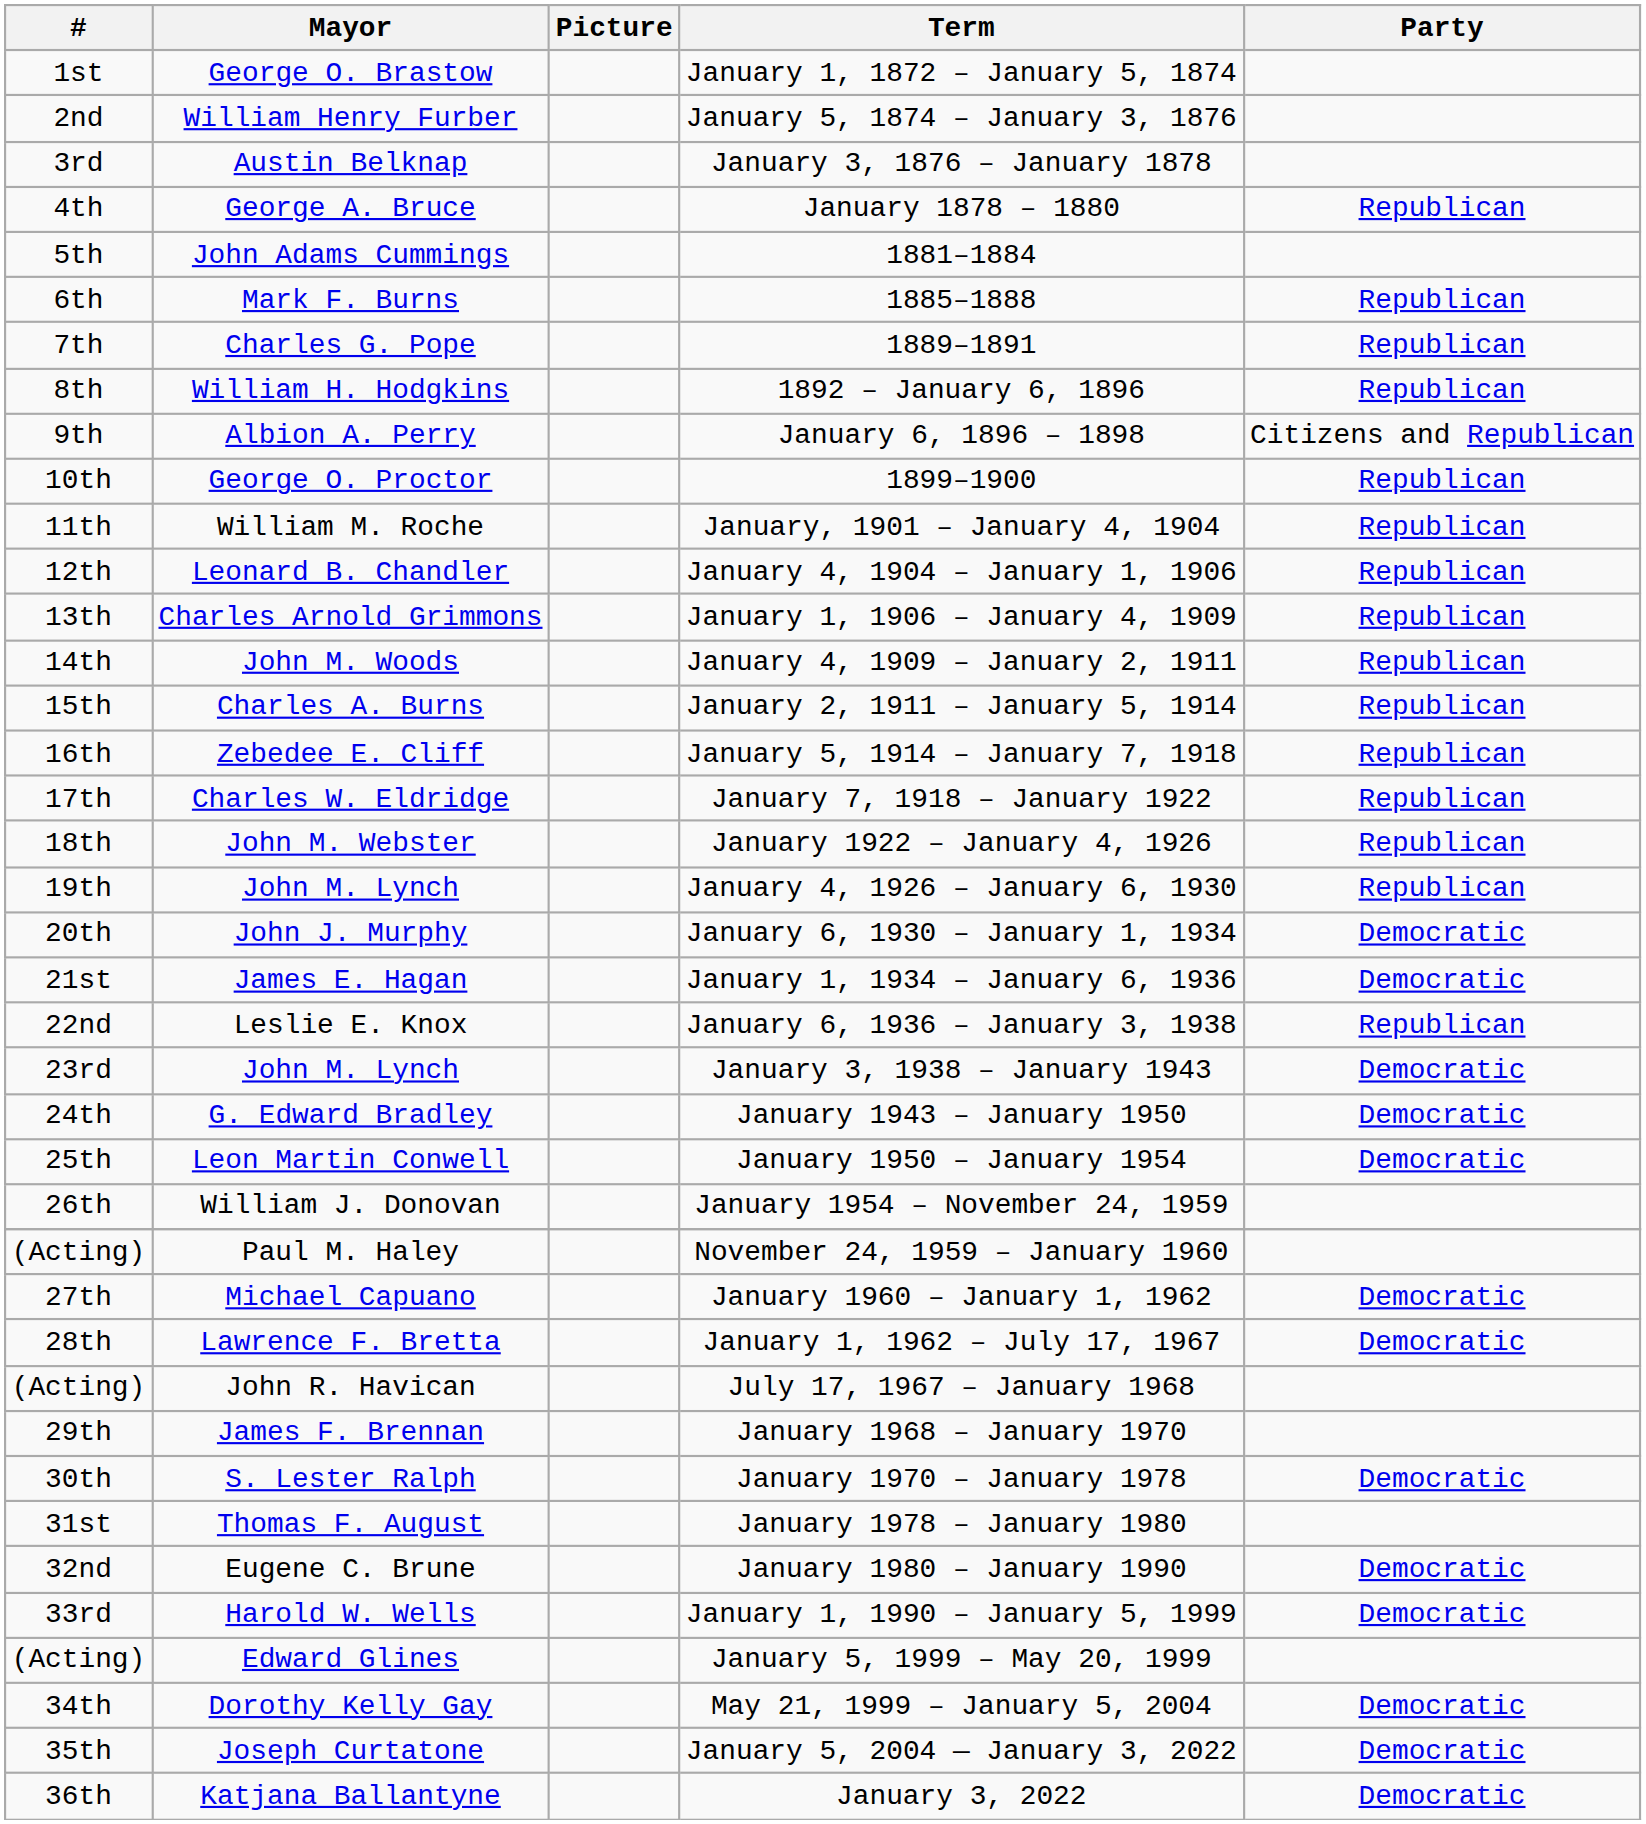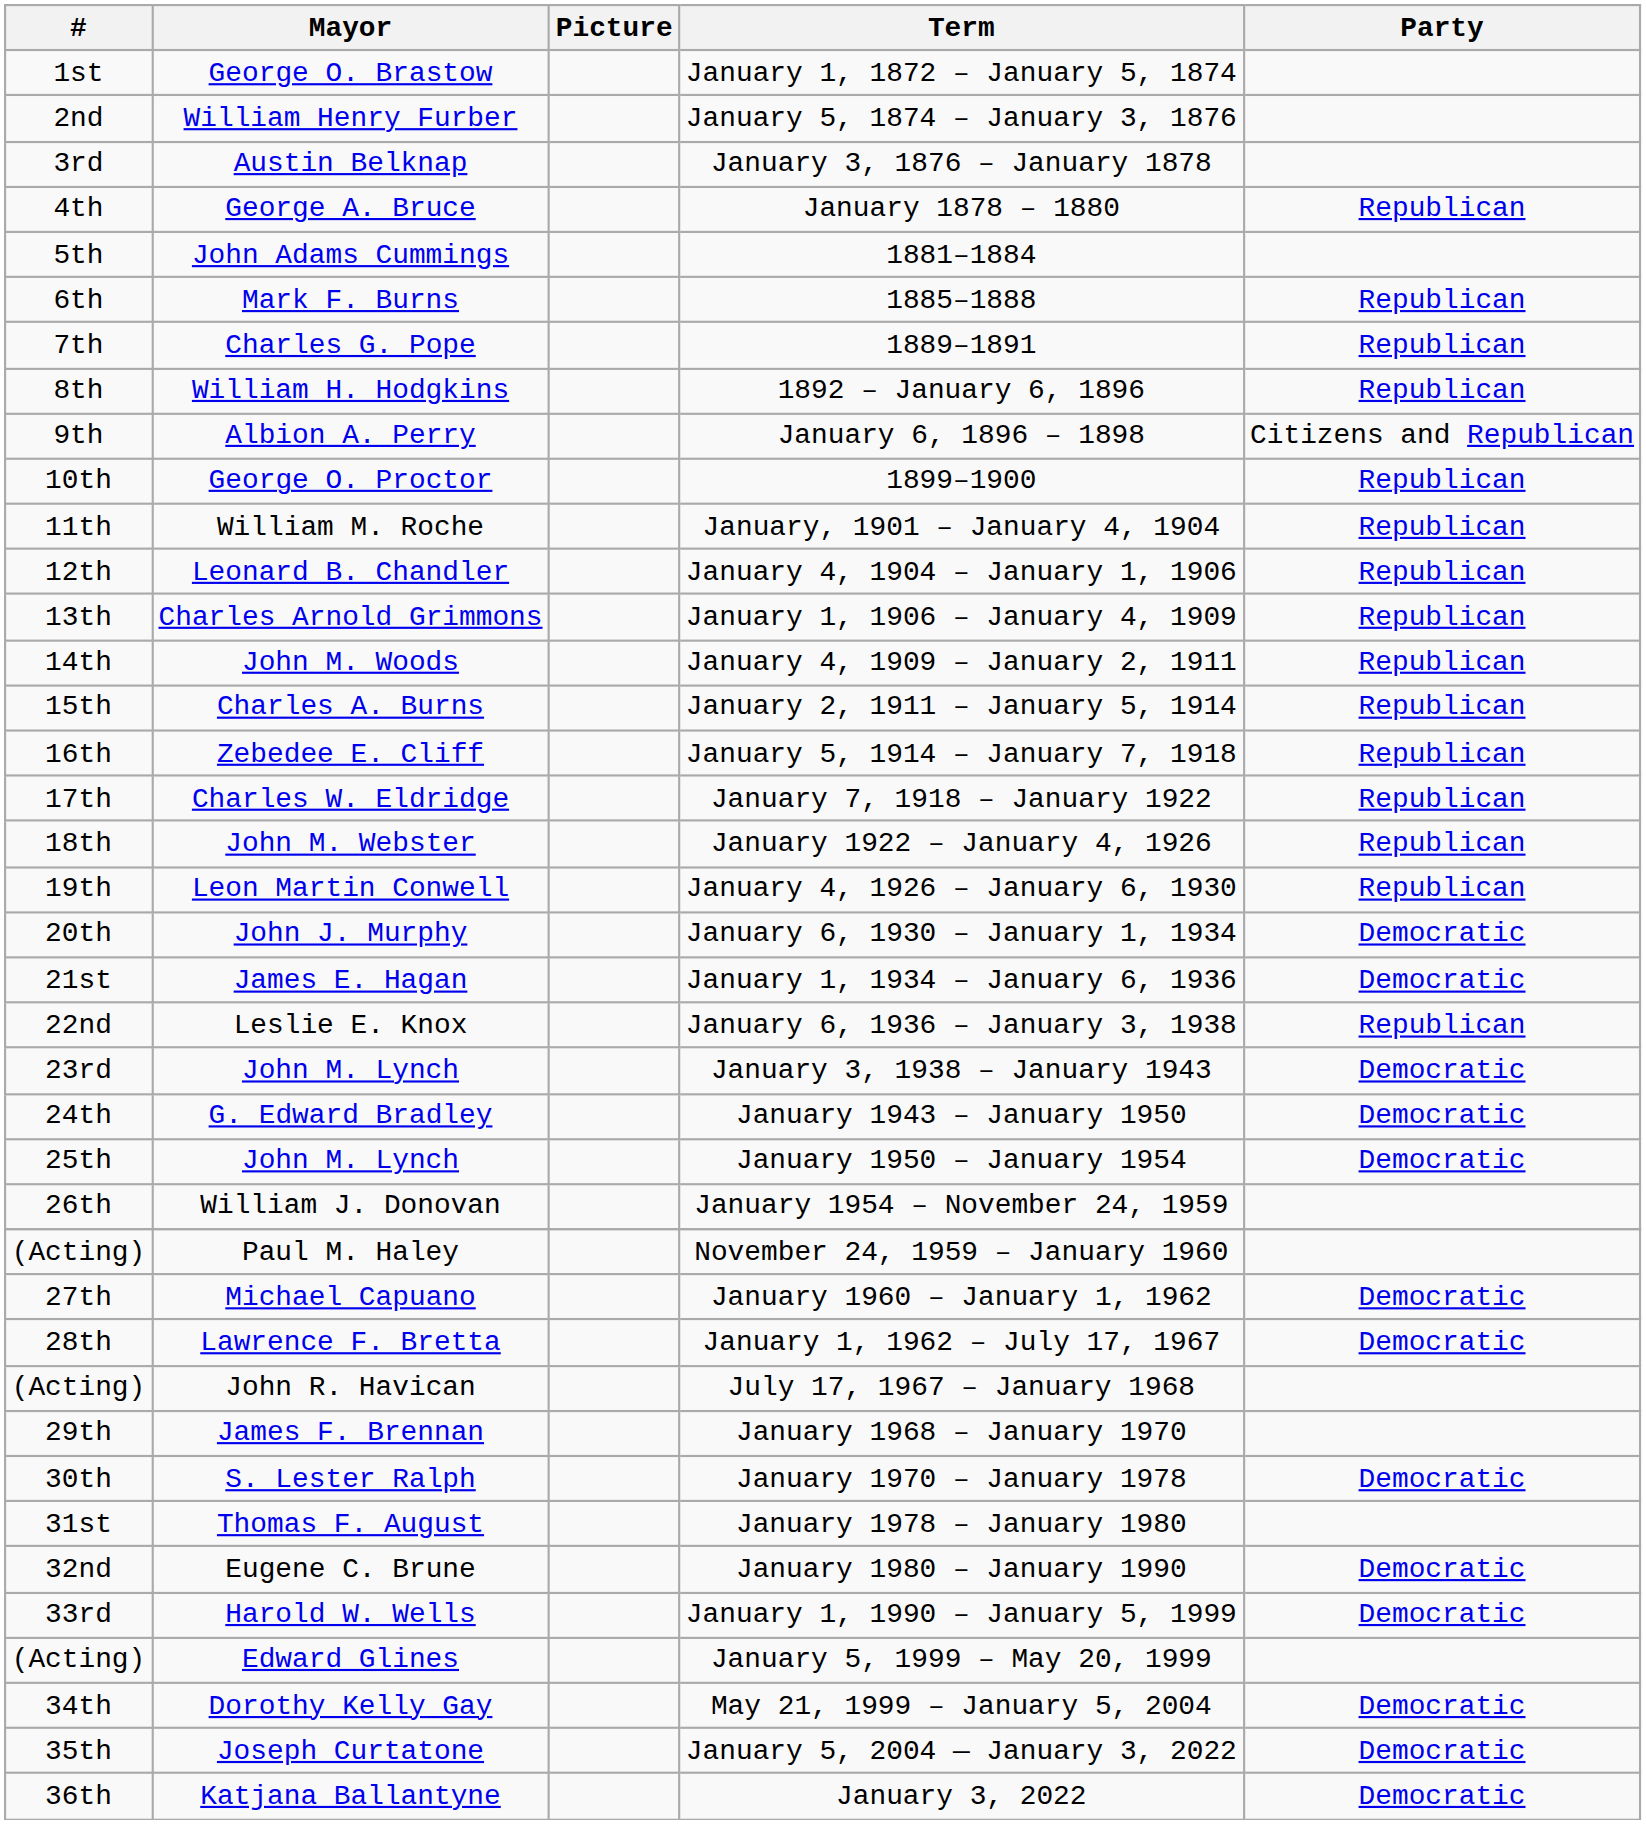 <table class=wikitable style="text-align:center">
 <tr>
 <th>#</th>
 <th>Mayor</th>
 <th>Picture</th>
 <th>Term</th>
 <th>Party</th>
 </tr>
 <tr>
 <td>1st</td>
 <td><a href='#'>George O. Brastow</a></td>
 <td></td>
 <td>January 1, 1872 – January 5, 1874</td>
 <td></td>
 </tr>
 <tr>
 <td>2nd</td>
 <td><a href='#'>William Henry Furber</a></td>
 <td></td>
 <td>January 5, 1874 – January 3, 1876</td>
 <td></td>
 </tr>
 <tr>
 <td>3rd</td>
 <td><a href='#'>Austin Belknap</a></td>
 <td></td>
 <td>January 3, 1876 – January 1878</td>
 <td></td>
 </tr>
 <tr>
 <td>4th</td>
 <td><a href='#'>George A. Bruce</a></td>
 <td></td>
 <td>January 1878 – 1880</td>
 <td><a href='#'>Republican</a></td>
 </tr>
 <tr>
 <td>5th</td>
 <td><a href='#'>John Adams Cummings</a></td>
 <td></td>
 <td>1881–1884</td>
 <td></td>
 </tr>
 <tr>
 <td>6th</td>
 <td><a href='#'>Mark F. Burns</a></td>
 <td></td>
 <td>1885–1888</td>
 <td><a href='#'>Republican</a></td>
 </tr>
 <tr>
 <td>7th</td>
 <td><a href='#'>Charles G. Pope</a></td>
 <td></td>
 <td>1889–1891</td>
 <td><a href='#'>Republican</a></td>
 </tr>
 <tr>
 <td>8th</td>
 <td><a href='#'>William H. Hodgkins</a></td>
 <td></td>
 <td>1892 – January 6, 1896</td>
 <td><a href='#'>Republican</a></td>
 </tr>
 <tr>
 <td>9th</td>
 <td><a href='#'>Albion A. Perry</a></td>
 <td></td>
 <td>January 6, 1896 – 1898</td>
 <td>Citizens and <a href='#'>Republican</a></td>
 </tr>
 <tr>
 <td>10th</td>
 <td><a href='#'>George O. Proctor</a></td>
 <td></td>
 <td>1899–1900</td>
 <td><a href='#'>Republican</a></td>
 </tr>
 <tr>
 <td>11th</td>
 <td>William M. Roche</td>
 <td></td>
 <td>January, 1901 – January 4, 1904</td>
 <td><a href='#'>Republican</a></td>
 </tr>
 <tr>
 <td>12th</td>
 <td><a href='#'>Leonard B. Chandler</a></td>
 <td></td>
 <td>January 4, 1904 – January 1, 1906</td>
 <td><a href='#'>Republican</a></td>
 </tr>
 <tr>
 <td>13th</td>
 <td><a href='#'>Charles Arnold Grimmons</a></td>
 <td></td>
 <td>January 1, 1906 – January 4, 1909</td>
 <td><a href='#'>Republican</a></td>
 </tr>
 <tr>
 <td>14th</td>
 <td><a href='#'>John M. Woods</a></td>
 <td></td>
 <td>January 4, 1909 – January 2, 1911</td>
 <td><a href='#'>Republican</a></td>
 </tr>
 <tr>
 <td>15th</td>
 <td><a href='#'>Charles A. Burns</a></td>
 <td></td>
 <td>January 2, 1911 – January 5, 1914</td>
 <td><a href='#'>Republican</a></td>
 </tr>
 <tr>
 <td>16th</td>
 <td><a href='#'>Zebedee E. Cliff</a></td>
 <td></td>
 <td>January 5, 1914 – January 7, 1918</td>
 <td><a href='#'>Republican</a></td>
 </tr>
 <tr>
 <td>17th</td>
 <td><a href='#'>Charles W. Eldridge</a></td>
 <td></td>
 <td>January 7, 1918 – January 1922</td>
 <td><a href='#'>Republican</a></td>
 </tr>
 <tr>
 <td>18th</td>
 <td><a href='#'>John M. Webster</a></td>
 <td></td>
 <td>January 1922 – January 4, 1926</td>
 <td><a href='#'>Republican</a></td>
 </tr>
 <tr>
 <td>19th</td>
-<td><a href='#'>John M. Lynch</a></td>
+<td><a href='#'>Leon Martin Conwell</a></td>
 <td></td>
 <td>January 4, 1926 – January 6, 1930</td>
 <td><a href='#'>Republican</a></td>
 </tr>
 <tr>
 <td>20th</td>
 <td><a href='#'>John J. Murphy</a></td>
 <td></td>
 <td>January 6, 1930 – January 1, 1934</td>
 <td><a href='#'>Democratic</a></td>
 </tr>
 <tr>
 <td>21st</td>
 <td><a href='#'>James E. Hagan</a></td>
 <td></td>
 <td>January 1, 1934 – January 6, 1936</td>
 <td><a href='#'>Democratic</a></td>
 </tr>
 <tr>
 <td>22nd</td>
 <td>Leslie E. Knox</td>
 <td></td>
 <td>January 6, 1936 – January 3, 1938</td>
 <td><a href='#'>Republican</a></td>
 </tr>
 <tr>
 <td>23rd</td>
 <td><a href='#'>John M. Lynch</a></td>
 <td></td>
 <td>January 3, 1938 – January 1943</td>
 <td><a href='#'>Democratic</a></td>
 </tr>
 <tr>
 <td>24th</td>
 <td><a href='#'>G. Edward Bradley</a></td>
 <td></td>
 <td>January 1943 – January 1950</td>
 <td><a href='#'>Democratic</a></td>
 </tr>
 <tr>
 <td>25th</td>
-<td><a href='#'>Leon Martin Conwell</a></td>
+<td><a href='#'>John M. Lynch</a></td>
 <td></td>
 <td>January 1950 – January 1954</td>
 <td><a href='#'>Democratic</a></td>
 </tr>
 <tr>
 <td>26th</td>
 <td>William J. Donovan</td>
 <td></td>
 <td>January 1954 – November 24, 1959</td>
 <td></td>
 </tr>
 <tr>
 </tr>
 <tr>
 <td>(Acting)</td>
 <td>Paul M. Haley</td>
 <td></td>
 <td>November 24, 1959 – January 1960</td>
 <td></td>
 </tr>
 <tr>
 <td>27th</td>
 <td><a href='#'>Michael Capuano</a></td>
 <td></td>
 <td>January 1960 – January 1, 1962</td>
 <td><a href='#'>Democratic</a></td>
 </tr>
 <tr>
 <td>28th</td>
 <td><a href='#'>Lawrence F. Bretta</a></td>
 <td></td>
 <td>January 1, 1962 – July 17, 1967</td>
 <td><a href='#'>Democratic</a></td>
 </tr>
 <tr>
 <td>(Acting)</td>
 <td>John R. Havican</td>
 <td></td>
 <td>July 17, 1967 – January 1968</td>
 <td></td>
 </tr>
 <tr>
 <td>29th</td>
 <td><a href='#'>James F. Brennan</a></td>
 <td></td>
 <td>January 1968 – January 1970</td>
 <td></td>
 </tr>
 <tr>
 <td>30th</td>
 <td><a href='#'>S. Lester Ralph</a></td>
 <td></td>
 <td>January 1970 – January 1978</td>
 <td><a href='#'>Democratic</a></td>
 </tr>
 <tr>
 <td>31st</td>
 <td><a href='#'>Thomas F. August</a></td>
 <td></td>
 <td>January 1978 – January 1980</td>
 <td></td>
 </tr>
 <tr>
 <td>32nd</td>
 <td>Eugene C. Brune</td>
 <td></td>
 <td>January 1980 – January 1990</td>
 <td><a href='#'>Democratic</a></td>
 </tr>
 <tr>
 <td>33rd</td>
 <td><a href='#'>Harold W. Wells</a></td>
 <td></td>
 <td>January 1, 1990 – January 5, 1999</td>
 <td><a href='#'>Democratic</a></td>
 </tr>
 <tr>
 <td>(Acting)</td>
 <td><a href='#'>Edward Glines</a></td>
 <td></td>
 <td>January 5, 1999 – May 20, 1999</td>
 <td></td>
 </tr>
 <tr>
 <td>34th</td>
 <td><a href='#'>Dorothy Kelly Gay</a></td>
 <td></td>
 <td>May 21, 1999 – January 5, 2004</td>
 <td><a href='#'>Democratic</a></td>
 </tr>
 <tr>
 <td>35th</td>
 <td><a href='#'>Joseph Curtatone</a></td>
 <td></td>
 <td>January 5, 2004 — January 3, 2022</td>
 <td><a href='#'>Democratic</a></td>
 </tr>
 <tr>
 <td>36th</td>
 <td><a href='#'>Katjana Ballantyne</a></td>
 <td></td>
 <td>January 3, 2022</td>
 <td><a href='#'>Democratic</a></td>
 </tr>
 </table>
